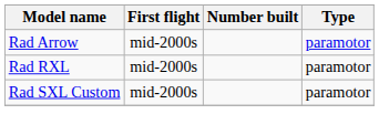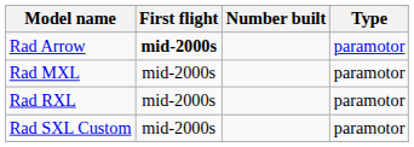 <table class="wikitable" align=center>
 <tr>
 </tr>
 <tr style="background:#efefef;">
 <th>Model name</th>
 <th>First flight</th>
 <th>Number built</th>
 <th>Type</th>
 </tr>
 <tr>
 <td align=left><a href='#'>Rad Arrow</a></td>
+<td align=center><strong>mid-2000s</strong></td>
+<td align=center></td>
+<td align=left><a href='#'>paramotor</a></td>
+</tr>
+<tr>
+<td align=left><a href='#'>Rad MXL</a></td>
 <td align=center>mid-2000s</td>
 <td align=center></td>
-<td align=left><a href='#'>paramotor</a></td>
+<td align=left>paramotor</td>
 </tr>
 <tr>
 <td align=left><a href='#'>Rad RXL</a></td>
 <td align=center>mid-2000s</td>
 <td align=center></td>
 <td align=left>paramotor</td>
 </tr>
 <tr>
 <td align=left><a href='#'>Rad SXL Custom</a></td>
 <td align=center>mid-2000s</td>
 <td align=center></td>
 <td align=left>paramotor</td>
 </tr>
 <tr>
 </tr>
 </table>
